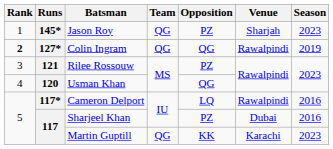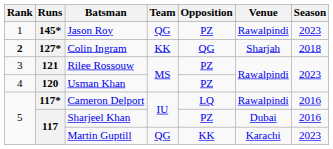 <table class="wikitable" style="text-align:center;">
 <tr>
 <th>Rank</th>
 <th>Runs</th>
 <th>Batsman</th>
 <th>Team</th>
 <th>Opposition</th>
 <th>Venue</th>
 <th>Season</th>
 </tr>
 <tr>
 <td>1</td>
 <th>145*</th>
 <td style="text-align:left"><a href='#'>Jason Roy</a></td>
 <td><a href='#'>QG</a></td>
 <td><a href='#'>PZ</a></td>
-<td><a href='#'>Sharjah</a></td>
+<td><a href='#'>Rawalpindi</a></td>
 <td><a href='#'>2023</a></td>
 </tr>
 <tr>
 <td><strong>2</strong></td>
 <th>127*</th>
 <td style="text-align:left"><a href='#'>Colin Ingram</a></td>
+<td><a href='#'>KK</a></td>
 <td><a href='#'>QG</a></td>
-<td><a href='#'>QG</a></td>
-<td><a href='#'>Rawalpindi</a></td>
-<td><a href='#'>2019</a></td>
+<td><a href='#'>Sharjah</a></td>
+<td><a href='#'>2018</a></td>
 </tr>
 <tr>
 <td>3</td>
 <th>121</th>
 <td style="text-align:left"><a href='#'>Rilee Rossouw</a></td>
 <td rowspan=2><a href='#'>MS</a></td>
 <td><a href='#'>PZ</a></td>
 <td rowspan=2><a href='#'>Rawalpindi</a></td>
 <td rowspan=2><a href='#'>2023</a></td>
 </tr>
 <tr>
 <td>4</td>
 <th>120</th>
 <td style="text-align:left"><a href='#'>Usman Khan</a></td>
-<td><a href='#'>QG</a></td>
+<td><a href='#'>PZ</a></td>
 </tr>
 <tr>
 <td rowspan=3>5</td>
 <th>117*</th>
 <td style="text-align:left"><a href='#'>Cameron Delport</a></td>
 <td rowspan=2><a href='#'>IU</a></td>
 <td><a href='#'>LQ</a></td>
 <td><a href='#'>Rawalpindi</a></td>
 <td><a href='#'>2016</a></td>
 </tr>
 <tr>
 <th rowspan=2>117</th>
 <td style="text-align:left"><a href='#'>Sharjeel Khan</a></td>
 <td><a href='#'>PZ</a></td>
 <td><a href='#'>Dubai</a></td>
 <td><a href='#'>2016</a></td>
 </tr>
 <tr>
 <td style="text-align:left"><a href='#'>Martin Guptill</a></td>
 <td><a href='#'>QG</a></td>
 <td><a href='#'>KK</a></td>
 <td><a href='#'>Karachi</a></td>
 <td><a href='#'>2023</a></td>
 </tr>
 </table>
